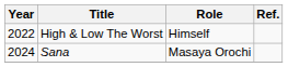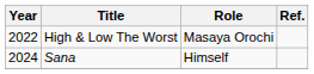 <table class="wikitable">
 <tr>
 <th>Year</th>
 <th>Title</th>
 <th>Role</th>
 <th>Ref.</th>
 </tr>
 <tr>
 <td>2022</td>
 <td>High & Low The Worst</td>
-<td>Himself</td>
+<td>Masaya Orochi</td>
 <td></td>
 </tr>
 <tr>
 <td>2024</td>
 <td><em>Sana</em></td>
-<td>Masaya Orochi</td>
+<td>Himself</td>
 <td></td>
 </tr>
 <tr>
 </tr>
 </table>
